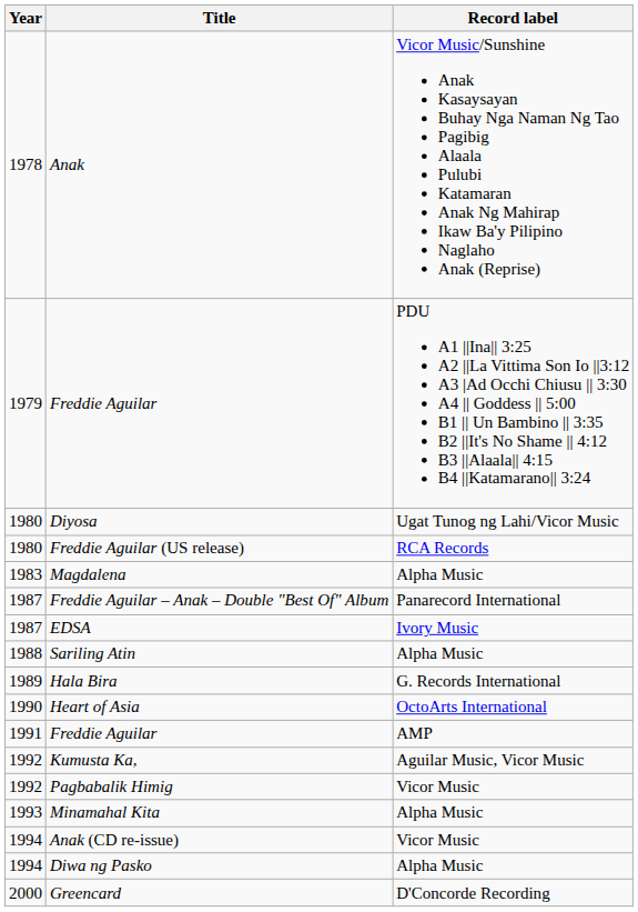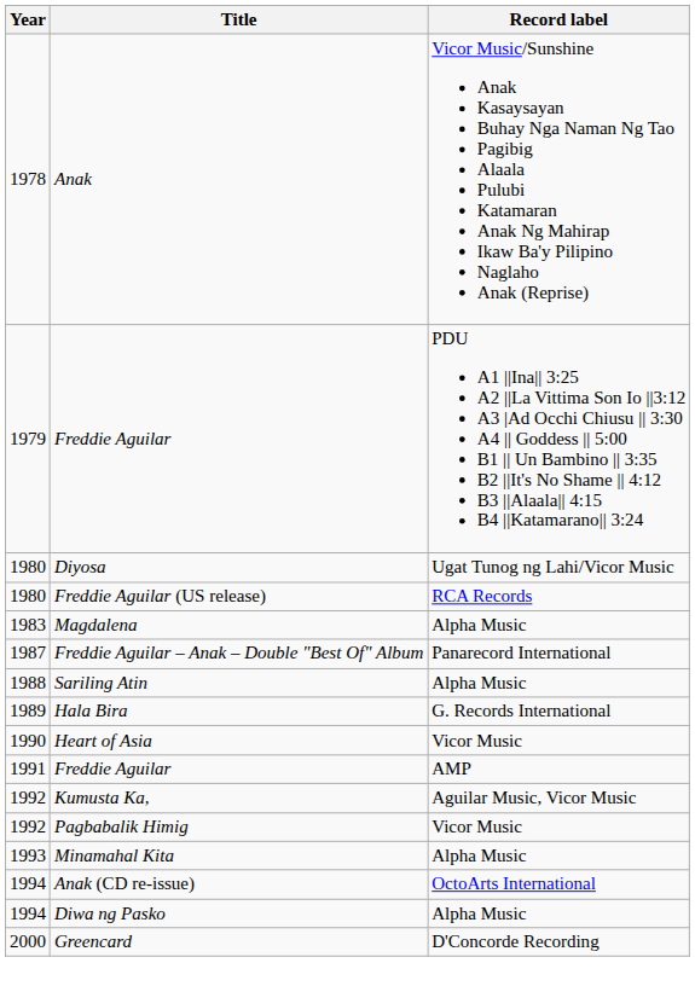 <table class="wikitable">
 <tr>
 <th>Year</th>
 <th>Title</th>
 <th abbr="Label">Record label</th>
 </tr>
 <tr>
 <td>1978</td>
 <td><em>Anak</em></td>
 <td><a href='#'>Vicor Music</a>/Sunshine<br><ul><li>Anak</li><li>Kasaysayan</li><li>Buhay Nga Naman Ng Tao</li><li>Pagibig</li><li>Alaala</li><li>Pulubi</li><li>Katamaran</li><li>Anak Ng Mahirap</li><li>Ikaw Ba'y Pilipino</li><li>Naglaho</li><li>Anak (Reprise)</li></ul></td>
 </tr>
 <tr>
 <td>1979</td>
 <td><em>Freddie Aguilar</em></td>
 <td>PDU<br><ul><li>A1	||Ina||	3:25</li><li>A2	||La Vittima Son Io	||3:12</li><li>A3	|Ad Occhi Chiusu ||	3:30</li><li>A4	|| Goddess  ||	5:00</li><li>B1	|| Un Bambino ||	3:35</li><li>B2	||It's No Shame  ||	4:12</li><li>B3	||Alaala||	4:15</li><li>B4	||Katamarano||	3:24</li></ul></td>
 </tr>
 <tr>
 <td>1980</td>
 <td><em>Diyosa</em></td>
 <td>Ugat Tunog ng Lahi/Vicor Music</td>
 </tr>
 <tr>
 <td>1980</td>
 <td><em>Freddie Aguilar</em> (US release)</td>
 <td><a href='#'>RCA Records</a></td>
 </tr>
 <tr>
 <td>1983</td>
 <td><em>Magdalena</em></td>
 <td>Alpha Music</td>
 </tr>
 <tr>
 <td>1987</td>
 <td><em>Freddie Aguilar – Anak – Double "Best Of" Album</em></td>
 <td>Panarecord International </td>
 </tr>
 <tr>
-<td>1987</td>
-<td><em>EDSA</em></td>
-<td><a href='#'>Ivory Music</a></td>
-</tr>
-<tr>
 <td>1988</td>
 <td><em>Sariling Atin</em></td>
 <td>Alpha Music</td>
 </tr>
 <tr>
 <td>1989</td>
 <td><em>Hala Bira</em></td>
 <td>G. Records International</td>
 </tr>
 <tr>
 <td>1990</td>
 <td><em>Heart of Asia</em></td>
-<td><a href='#'>OctoArts International</a></td>
+<td>Vicor Music</td>
 </tr>
 <tr>
 <td>1991</td>
 <td><em>Freddie Aguilar</em></td>
 <td>AMP</td>
 </tr>
 <tr>
 <td>1992</td>
 <td><em>Kumusta Ka,</em></td>
 <td>Aguilar Music, Vicor Music</td>
 </tr>
 <tr>
 <td>1992</td>
 <td><em>Pagbabalik Himig</em></td>
 <td>Vicor Music</td>
 </tr>
 <tr>
 <td>1993</td>
 <td><em>Minamahal Kita</em></td>
 <td>Alpha Music</td>
 </tr>
 <tr>
 <td>1994</td>
 <td><em>Anak</em> (CD re-issue)</td>
-<td>Vicor Music</td>
+<td><a href='#'>OctoArts International</a></td>
 </tr>
 <tr>
 <td>1994</td>
 <td><em>Diwa ng Pasko</em></td>
 <td>Alpha Music</td>
 </tr>
 <tr>
 <td>2000</td>
 <td><em>Greencard</em></td>
 <td>D'Concorde Recording</td>
 </tr>
 </table>
